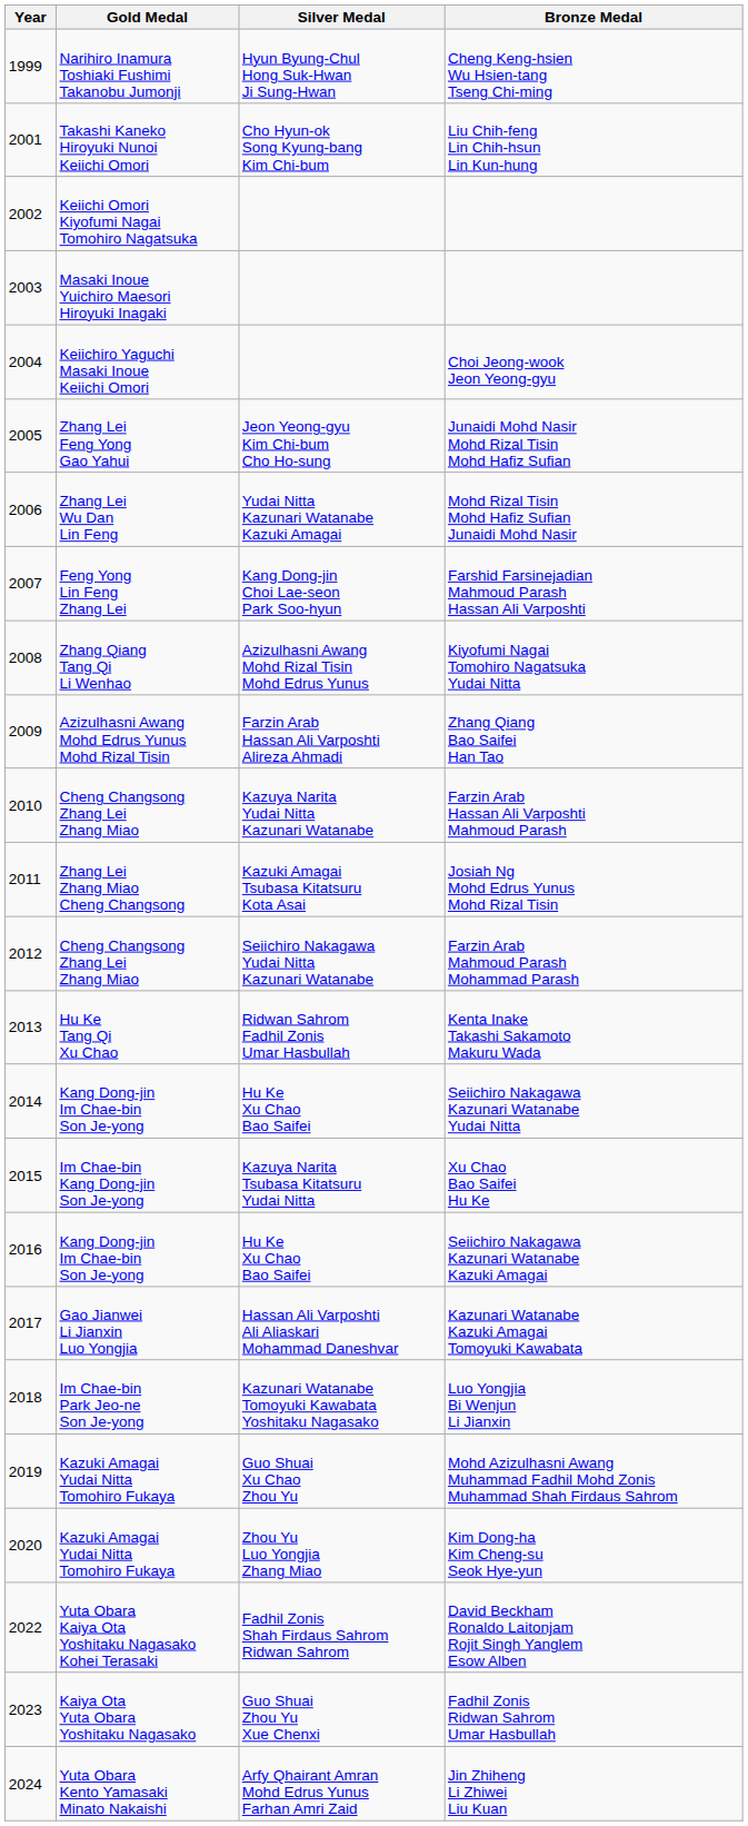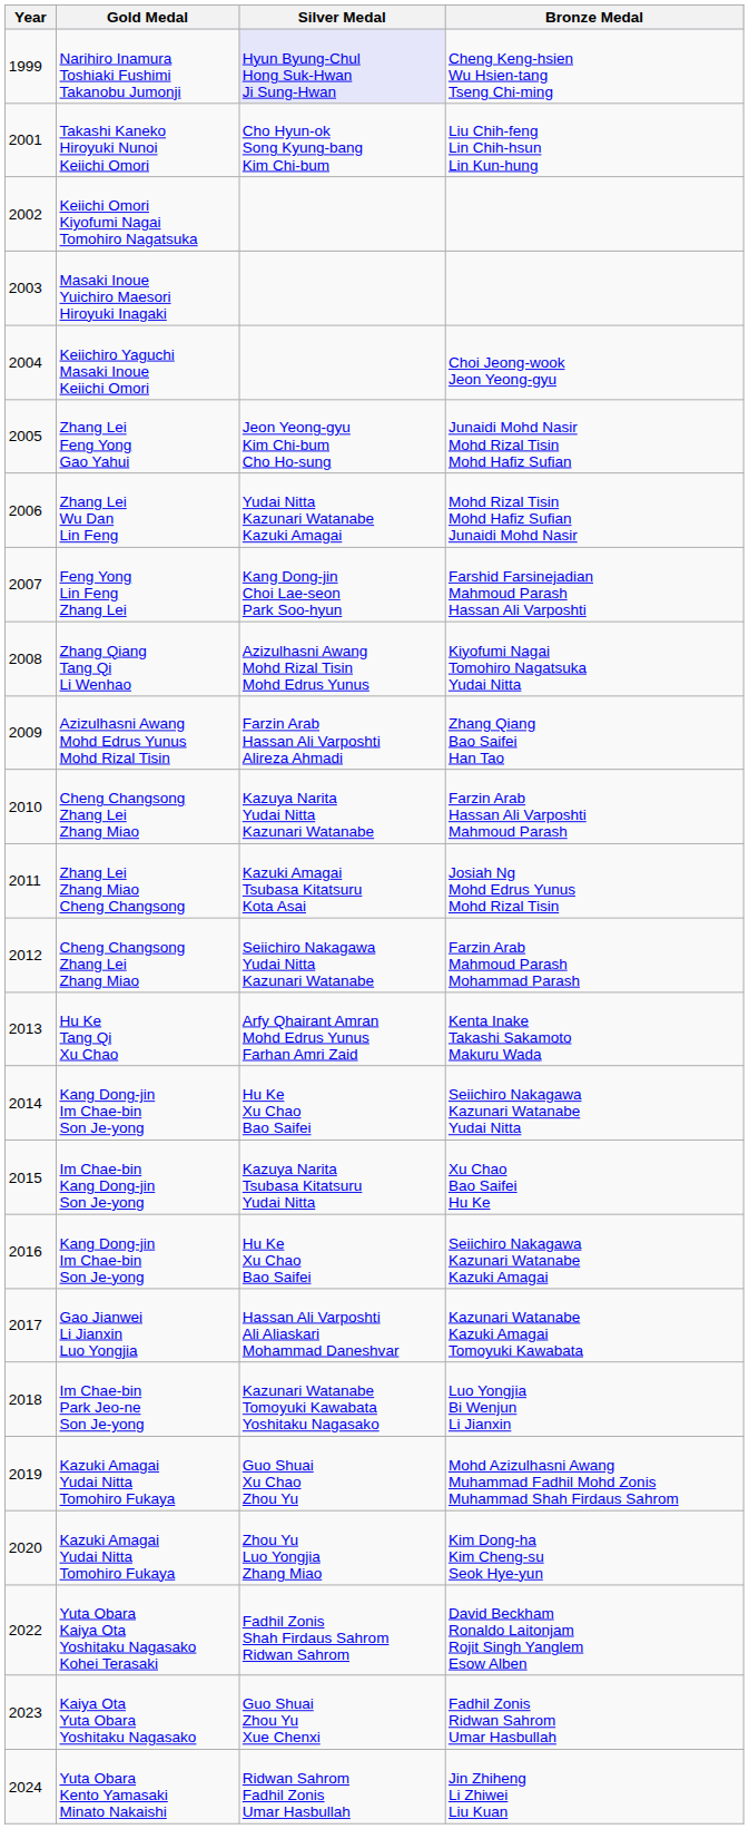 <table class=wikitable style="font-size:90%" width="80%">
 <tr style="background:#ccccff;">
 <th>Year</th>
 <th> <strong>Gold Medal</strong></th>
 <th> <strong>Silver Medal</strong></th>
 <th> <strong>Bronze Medal</strong></th>
 </tr>
 <tr>
 <td>1999</td>
 <td><br><a href='#'>Narihiro Inamura</a><br><a href='#'>Toshiaki Fushimi</a><br><a href='#'>Takanobu Jumonji</a></td>
-<td><br><a href='#'>Hyun Byung-Chul</a><br><a href='#'>Hong Suk-Hwan</a><br><a href='#'>Ji Sung-Hwan</a></td>
+<td style="background: lavender;"><br><a href='#'>Hyun Byung-Chul</a><br><a href='#'>Hong Suk-Hwan</a><br><a href='#'>Ji Sung-Hwan</a></td>
 <td><br><a href='#'>Cheng Keng-hsien</a><br><a href='#'>Wu Hsien-tang</a><br><a href='#'>Tseng Chi-ming</a></td>
 </tr>
 <tr>
 <td>2001</td>
 <td><br><a href='#'>Takashi Kaneko</a><br><a href='#'>Hiroyuki Nunoi</a><br><a href='#'>Keiichi Omori</a></td>
 <td><br><a href='#'>Cho Hyun-ok</a><br><a href='#'>Song Kyung-bang</a><br><a href='#'>Kim Chi-bum</a></td>
 <td><br><a href='#'>Liu Chih-feng</a><br><a href='#'>Lin Chih-hsun</a><br><a href='#'>Lin Kun-hung</a></td>
 </tr>
 <tr>
 <td>2002</td>
 <td><br><a href='#'>Keiichi Omori</a><br><a href='#'>Kiyofumi Nagai</a><br><a href='#'>Tomohiro Nagatsuka</a></td>
 <td></td>
 <td></td>
 </tr>
 <tr>
 <td>2003</td>
 <td><br><a href='#'>Masaki Inoue</a><br><a href='#'>Yuichiro Maesori</a><br><a href='#'>Hiroyuki Inagaki</a></td>
 <td></td>
 <td></td>
 </tr>
 <tr>
 <td>2004</td>
 <td><br><a href='#'>Keiichiro Yaguchi</a><br><a href='#'>Masaki Inoue</a><br><a href='#'>Keiichi Omori</a></td>
 <td></td>
 <td><br><a href='#'>Choi Jeong-wook</a><br><a href='#'>Jeon Yeong-gyu</a></td>
 </tr>
 <tr>
 <td>2005</td>
 <td><br><a href='#'>Zhang Lei</a><br><a href='#'>Feng Yong</a><br><a href='#'>Gao Yahui</a></td>
 <td><br><a href='#'>Jeon Yeong-gyu</a><br><a href='#'>Kim Chi-bum</a><br><a href='#'>Cho Ho-sung</a></td>
 <td><br><a href='#'>Junaidi Mohd Nasir</a><br><a href='#'>Mohd Rizal Tisin</a><br><a href='#'>Mohd Hafiz Sufian</a></td>
 </tr>
 <tr>
 <td>2006</td>
 <td><br><a href='#'>Zhang Lei</a><br><a href='#'>Wu Dan</a><br><a href='#'>Lin Feng</a></td>
 <td><br><a href='#'>Yudai Nitta</a><br><a href='#'>Kazunari Watanabe</a><br><a href='#'>Kazuki Amagai</a></td>
 <td><br><a href='#'>Mohd Rizal Tisin</a><br><a href='#'>Mohd Hafiz Sufian</a><br><a href='#'>Junaidi Mohd Nasir</a></td>
 </tr>
 <tr>
 <td>2007</td>
 <td><br><a href='#'>Feng Yong</a><br><a href='#'>Lin Feng</a><br><a href='#'>Zhang Lei</a></td>
 <td><br><a href='#'>Kang Dong-jin</a><br><a href='#'>Choi Lae-seon</a><br><a href='#'>Park Soo-hyun</a></td>
 <td><br><a href='#'>Farshid Farsinejadian</a><br><a href='#'>Mahmoud Parash</a><br><a href='#'>Hassan Ali Varposhti</a></td>
 </tr>
 <tr>
 <td>2008</td>
 <td><br><a href='#'>Zhang Qiang</a><br><a href='#'>Tang Qi</a><br><a href='#'>Li Wenhao</a></td>
 <td><br><a href='#'>Azizulhasni Awang</a><br><a href='#'>Mohd Rizal Tisin</a><br><a href='#'>Mohd Edrus Yunus</a></td>
 <td><br><a href='#'>Kiyofumi Nagai</a><br><a href='#'>Tomohiro Nagatsuka</a><br><a href='#'>Yudai Nitta</a></td>
 </tr>
 <tr>
 <td>2009</td>
 <td><br><a href='#'>Azizulhasni Awang</a><br><a href='#'>Mohd Edrus Yunus</a><br><a href='#'>Mohd Rizal Tisin</a></td>
 <td><br><a href='#'>Farzin Arab</a><br><a href='#'>Hassan Ali Varposhti</a><br><a href='#'>Alireza Ahmadi</a></td>
 <td><br><a href='#'>Zhang Qiang</a><br><a href='#'>Bao Saifei</a><br><a href='#'>Han Tao</a></td>
 </tr>
 <tr>
 <td>2010</td>
 <td><br><a href='#'>Cheng Changsong</a><br><a href='#'>Zhang Lei</a><br><a href='#'>Zhang Miao</a></td>
 <td><br><a href='#'>Kazuya Narita</a><br><a href='#'>Yudai Nitta</a><br><a href='#'>Kazunari Watanabe</a></td>
 <td><br><a href='#'>Farzin Arab</a><br><a href='#'>Hassan Ali Varposhti</a><br><a href='#'>Mahmoud Parash</a></td>
 </tr>
 <tr>
 <td>2011</td>
 <td><br><a href='#'>Zhang Lei</a><br><a href='#'>Zhang Miao</a><br><a href='#'>Cheng Changsong</a></td>
 <td><br><a href='#'>Kazuki Amagai</a><br><a href='#'>Tsubasa Kitatsuru</a><br><a href='#'>Kota Asai</a></td>
 <td><br><a href='#'>Josiah Ng</a><br><a href='#'>Mohd Edrus Yunus</a><br><a href='#'>Mohd Rizal Tisin</a></td>
 </tr>
 <tr>
 <td>2012</td>
 <td><br><a href='#'>Cheng Changsong</a><br><a href='#'>Zhang Lei</a><br><a href='#'>Zhang Miao</a></td>
 <td><br><a href='#'>Seiichiro Nakagawa</a><br><a href='#'>Yudai Nitta</a><br><a href='#'>Kazunari Watanabe</a></td>
 <td><br><a href='#'>Farzin Arab</a><br><a href='#'>Mahmoud Parash</a><br><a href='#'>Mohammad Parash</a></td>
 </tr>
 <tr>
 <td>2013</td>
 <td><br><a href='#'>Hu Ke</a><br><a href='#'>Tang Qi</a><br><a href='#'>Xu Chao</a></td>
-<td><br><a href='#'>Ridwan Sahrom</a><br><a href='#'>Fadhil Zonis</a><br><a href='#'>Umar Hasbullah</a></td>
+<td><br><a href='#'>Arfy Qhairant Amran</a><br><a href='#'>Mohd Edrus Yunus</a><br><a href='#'>Farhan Amri Zaid</a></td>
 <td><br><a href='#'>Kenta Inake</a><br><a href='#'>Takashi Sakamoto</a><br><a href='#'>Makuru Wada</a></td>
 </tr>
 <tr>
 <td>2014</td>
 <td><br><a href='#'>Kang Dong-jin</a><br><a href='#'>Im Chae-bin</a><br><a href='#'>Son Je-yong</a></td>
 <td><br><a href='#'>Hu Ke</a><br><a href='#'>Xu Chao</a><br><a href='#'>Bao Saifei</a></td>
 <td><br><a href='#'>Seiichiro Nakagawa</a><br><a href='#'>Kazunari Watanabe</a><br><a href='#'>Yudai Nitta</a></td>
 </tr>
 <tr>
 <td>2015</td>
 <td><br><a href='#'>Im Chae-bin</a><br><a href='#'>Kang Dong-jin</a><br><a href='#'>Son Je-yong</a></td>
 <td><br><a href='#'>Kazuya Narita</a><br><a href='#'>Tsubasa Kitatsuru</a><br><a href='#'>Yudai Nitta</a></td>
 <td><br><a href='#'>Xu Chao</a><br><a href='#'>Bao Saifei</a><br><a href='#'>Hu Ke</a></td>
 </tr>
 <tr>
 <td>2016</td>
 <td><br><a href='#'>Kang Dong-jin</a><br><a href='#'>Im Chae-bin</a><br><a href='#'>Son Je-yong</a></td>
 <td><br><a href='#'>Hu Ke</a><br><a href='#'>Xu Chao</a><br><a href='#'>Bao Saifei</a></td>
 <td><br><a href='#'>Seiichiro Nakagawa</a><br><a href='#'>Kazunari Watanabe</a><br><a href='#'>Kazuki Amagai</a></td>
 </tr>
 <tr>
 <td>2017</td>
 <td><br><a href='#'>Gao Jianwei</a><br><a href='#'>Li Jianxin</a><br><a href='#'>Luo Yongjia</a></td>
 <td><br><a href='#'>Hassan Ali Varposhti</a><br><a href='#'>Ali Aliaskari</a><br><a href='#'>Mohammad Daneshvar</a></td>
 <td><br><a href='#'>Kazunari Watanabe</a><br><a href='#'>Kazuki Amagai</a><br><a href='#'>Tomoyuki Kawabata</a></td>
 </tr>
 <tr>
 <td>2018</td>
 <td><br><a href='#'>Im Chae-bin</a><br><a href='#'>Park Jeo-ne</a><br><a href='#'>Son Je-yong</a></td>
 <td><br><a href='#'>Kazunari Watanabe</a><br><a href='#'>Tomoyuki Kawabata</a><br><a href='#'>Yoshitaku Nagasako</a></td>
 <td><br><a href='#'>Luo Yongjia</a><br><a href='#'>Bi Wenjun</a><br><a href='#'>Li Jianxin</a></td>
 </tr>
 <tr>
 <td>2019</td>
 <td><br><a href='#'>Kazuki Amagai</a><br><a href='#'>Yudai Nitta</a><br><a href='#'>Tomohiro Fukaya</a></td>
 <td><br><a href='#'>Guo Shuai</a><br><a href='#'>Xu Chao</a><br><a href='#'>Zhou Yu</a></td>
 <td><br><a href='#'>Mohd Azizulhasni Awang</a><br><a href='#'>Muhammad Fadhil Mohd Zonis</a><br><a href='#'>Muhammad Shah Firdaus Sahrom</a></td>
 </tr>
 <tr>
 <td>2020</td>
 <td><br><a href='#'>Kazuki Amagai</a><br><a href='#'>Yudai Nitta</a><br><a href='#'>Tomohiro Fukaya</a></td>
 <td><br><a href='#'>Zhou Yu</a><br><a href='#'>Luo Yongjia</a><br><a href='#'>Zhang Miao</a></td>
 <td><br><a href='#'>Kim Dong-ha</a><br><a href='#'>Kim Cheng-su</a><br><a href='#'>Seok Hye-yun</a></td>
 </tr>
 <tr>
 <td>2022</td>
 <td><br><a href='#'>Yuta Obara</a><br><a href='#'>Kaiya Ota</a><br><a href='#'>Yoshitaku Nagasako</a><br><a href='#'>Kohei Terasaki</a></td>
 <td><br><a href='#'>Fadhil Zonis</a><br><a href='#'>Shah Firdaus Sahrom</a><br><a href='#'>Ridwan Sahrom</a></td>
 <td><br><a href='#'>David Beckham</a><br><a href='#'>Ronaldo Laitonjam</a><br><a href='#'>Rojit Singh Yanglem</a><br><a href='#'>Esow Alben</a></td>
 </tr>
 <tr>
 <td>2023</td>
 <td><br><a href='#'>Kaiya Ota</a><br><a href='#'>Yuta Obara</a><br><a href='#'>Yoshitaku Nagasako</a></td>
 <td><br><a href='#'>Guo Shuai</a><br><a href='#'>Zhou Yu</a><br><a href='#'>Xue Chenxi</a></td>
 <td><br><a href='#'>Fadhil Zonis</a><br><a href='#'>Ridwan Sahrom</a><br><a href='#'>Umar Hasbullah</a></td>
 </tr>
 <tr>
 <td>2024</td>
 <td><br><a href='#'>Yuta Obara</a><br><a href='#'>Kento Yamasaki</a><br><a href='#'>Minato Nakaishi</a></td>
-<td><br><a href='#'>Arfy Qhairant Amran</a><br><a href='#'>Mohd Edrus Yunus</a><br><a href='#'>Farhan Amri Zaid</a></td>
+<td><br><a href='#'>Ridwan Sahrom</a><br><a href='#'>Fadhil Zonis</a><br><a href='#'>Umar Hasbullah</a></td>
 <td><br><a href='#'>Jin Zhiheng</a><br><a href='#'>Li Zhiwei</a><br><a href='#'>Liu Kuan</a></td>
 </tr>
 </table>
